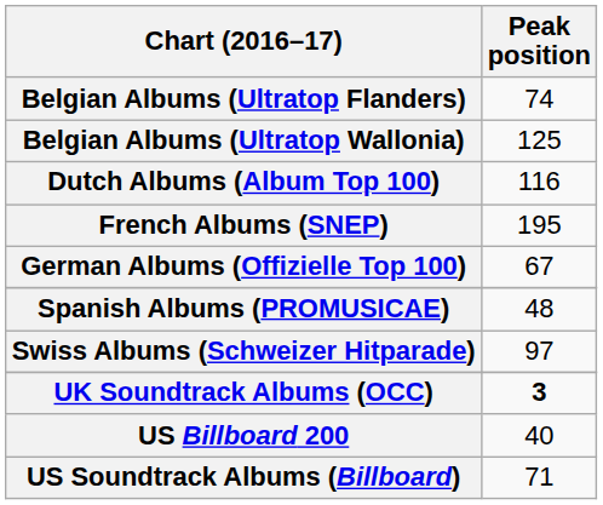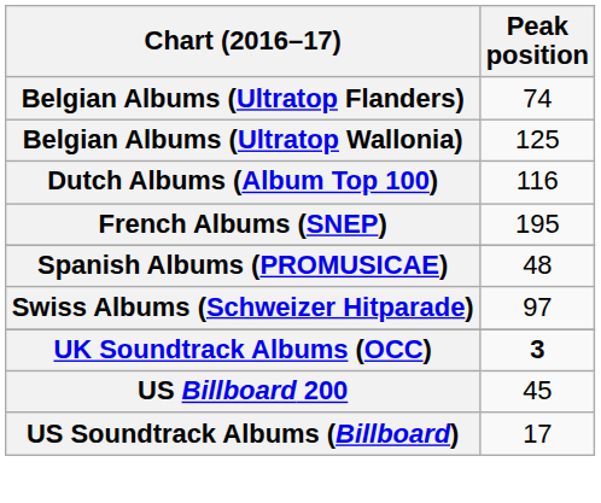 <table class="wikitable sortable plainrowheaders" style="text-align:center">
 <tr>
 <th scope="col">Chart (2016–17)</th>
 <th scope="col">Peak<br>position</th>
 </tr>
 <tr>
 <th scope="row">Belgian Albums (<a href='#'>Ultratop</a> Flanders)</th>
 <td>74</td>
 </tr>
 <tr>
 <th scope="row">Belgian Albums (<a href='#'>Ultratop</a> Wallonia)</th>
 <td>125</td>
 </tr>
 <tr>
 <th scope="row">Dutch Albums (<a href='#'>Album Top 100</a>)</th>
 <td>116</td>
 </tr>
 <tr>
 <th scope="row">French Albums (<a href='#'>SNEP</a>)</th>
 <td>195</td>
 </tr>
 <tr>
-<th scope="row">German Albums (<a href='#'>Offizielle Top 100</a>)</th>
-<td>67</td>
-</tr>
-<tr>
 </tr>
 <tr>
 <th scope="row">Spanish Albums (<a href='#'>PROMUSICAE</a>)</th>
 <td>48</td>
 </tr>
 <tr>
 <th scope="row">Swiss Albums (<a href='#'>Schweizer Hitparade</a>)</th>
 <td>97</td>
 </tr>
 <tr>
 </tr>
 <tr>
 <th scope="row"><a href='#'>UK Soundtrack Albums</a> (<a href='#'>OCC</a>)</th>
 <td><strong>3</strong></td>
 </tr>
 <tr>
 <th scope="row">US <a href='#'><em>Billboard</em> 200</a></th>
-<td>40</td>
+<td>45</td>
 </tr>
 <tr>
 <th scope="row">US Soundtrack Albums (<a href='#'><em>Billboard</em></a>)</th>
-<td>71</td>
+<td>17</td>
 </tr>
 </table>
